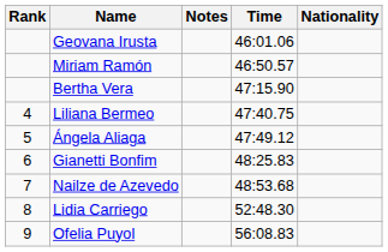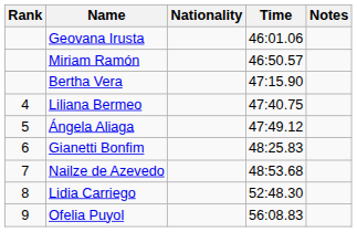 <table class="wikitable sortable" style="text-align:center">
 <tr>
 <th>Rank</th>
 <th>Name</th>
+<th>Nationality</th>
+<th>Time</th>
 <th>Notes</th>
-<th>Time</th>
-<th>Nationality</th>
 </tr>
 <tr>
 <td></td>
 <td align=left><a href='#'>Geovana Irusta</a></td>
+<td align=left></td>
+<td>46:01.06</td>
 <td></td>
-<td>46:01.06</td>
-<td align=left></td>
 </tr>
 <tr>
 <td></td>
 <td align=left><a href='#'>Miriam Ramón</a></td>
+<td align=left></td>
+<td>46:50.57</td>
 <td></td>
-<td>46:50.57</td>
-<td align=left></td>
 </tr>
 <tr>
 <td></td>
 <td align=left><a href='#'>Bertha Vera</a></td>
+<td align=left></td>
+<td>47:15.90</td>
 <td></td>
-<td>47:15.90</td>
-<td align=left></td>
 </tr>
 <tr>
 <td>4</td>
 <td align=left><a href='#'>Liliana Bermeo</a></td>
+<td align=left></td>
+<td>47:40.75</td>
 <td></td>
-<td>47:40.75</td>
-<td align=left></td>
 </tr>
 <tr>
 <td>5</td>
 <td align=left><a href='#'>Ángela Aliaga</a></td>
+<td align=left></td>
+<td>47:49.12</td>
 <td></td>
-<td>47:49.12</td>
-<td align=left></td>
 </tr>
 <tr>
 <td>6</td>
 <td align=left><a href='#'>Gianetti Bonfim</a></td>
+<td align=left></td>
+<td>48:25.83</td>
 <td></td>
-<td>48:25.83</td>
-<td align=left></td>
 </tr>
 <tr>
 <td>7</td>
 <td align=left><a href='#'>Nailze de Azevedo</a></td>
+<td align=left></td>
+<td>48:53.68</td>
 <td></td>
-<td>48:53.68</td>
-<td align=left></td>
 </tr>
 <tr>
 <td>8</td>
 <td align=left><a href='#'>Lidia Carriego</a></td>
+<td align=left></td>
+<td>52:48.30</td>
 <td></td>
-<td>52:48.30</td>
-<td align=left></td>
 </tr>
 <tr>
 <td>9</td>
 <td align=left><a href='#'>Ofelia Puyol</a></td>
+<td align=left></td>
+<td>56:08.83</td>
 <td></td>
-<td>56:08.83</td>
-<td align=left></td>
 </tr>
 </table>
